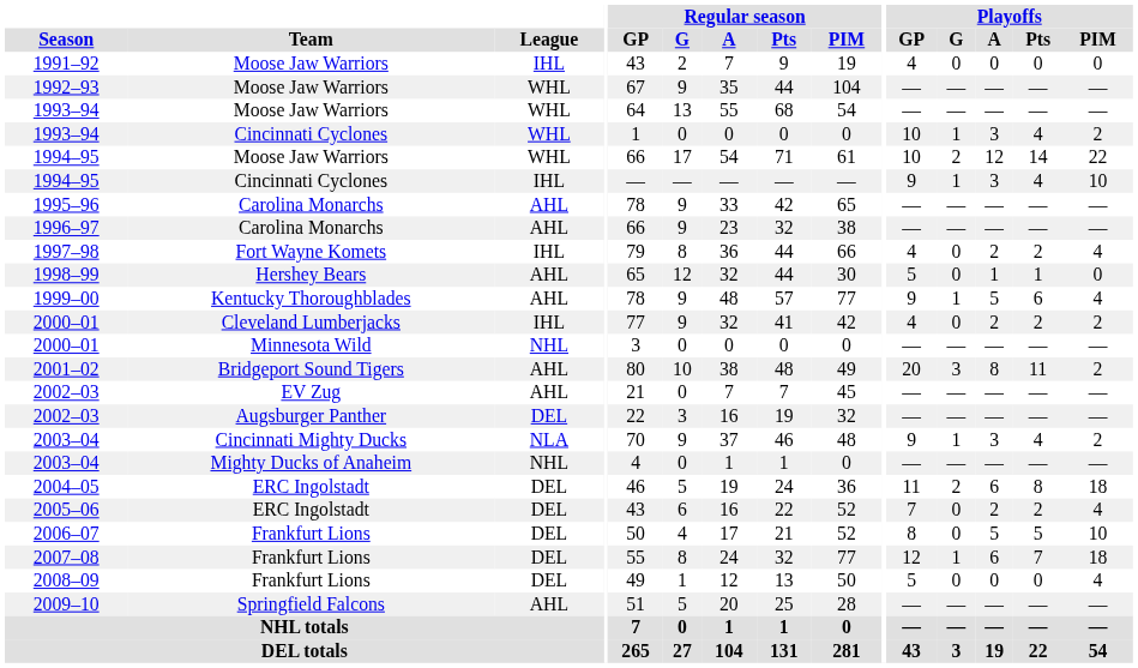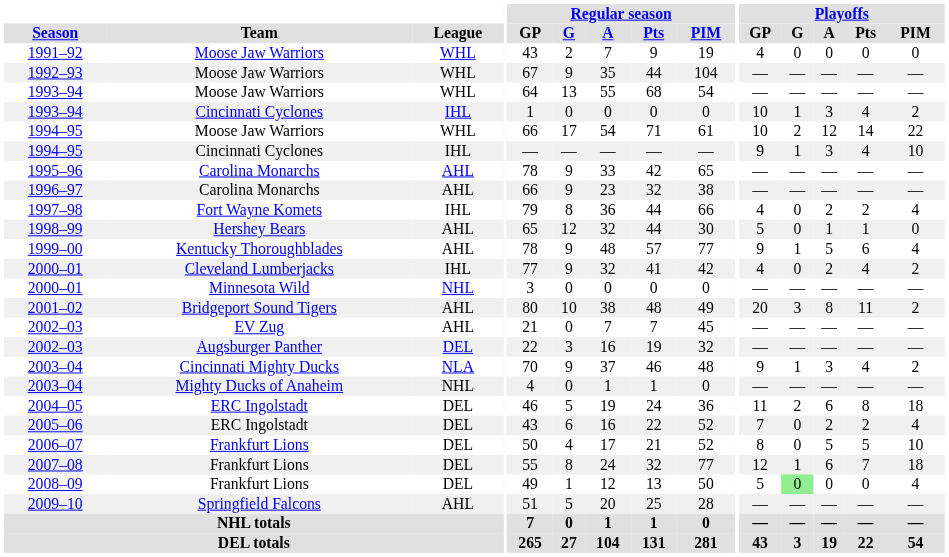 <table border="0" cellpadding="1" cellspacing="0" style="text-align:center; width:60em">
 <tr bgcolor="#e0e0e0">
 <th colspan="3" bgcolor="#ffffff"></th>
 <th rowspan="100" bgcolor="#ffffff"></th>
 <th colspan="5"><a href='#'>Regular season</a></th>
 <th rowspan="100" bgcolor="#ffffff"></th>
 <th colspan="5"><a href='#'>Playoffs</a></th>
 </tr>
 <tr bgcolor="#e0e0e0">
 <th><a href='#'>Season</a></th>
 <th>Team</th>
 <th>League</th>
 <th>GP</th>
 <th><a href='#'>G</a></th>
 <th><a href='#'>A</a></th>
 <th><a href='#'>Pts</a></th>
 <th><a href='#'>PIM</a></th>
 <th>GP</th>
 <th>G</th>
 <th>A</th>
 <th>Pts</th>
 <th>PIM</th>
 </tr>
 <tr>
 <td><a href='#'>1991–92</a></td>
 <td><a href='#'>Moose Jaw Warriors</a></td>
-<td><a href='#'>IHL</a></td>
+<td><a href='#'>WHL</a></td>
 <td>43</td>
 <td>2</td>
 <td>7</td>
 <td>9</td>
 <td>19</td>
 <td>4</td>
 <td>0</td>
 <td>0</td>
 <td>0</td>
 <td>0</td>
 </tr>
 <tr bgcolor="#f0f0f0">
 <td><a href='#'>1992–93</a></td>
 <td>Moose Jaw Warriors</td>
 <td>WHL</td>
 <td>67</td>
 <td>9</td>
 <td>35</td>
 <td>44</td>
 <td>104</td>
 <td>—</td>
 <td>—</td>
 <td>—</td>
 <td>—</td>
 <td>—</td>
 </tr>
 <tr>
 <td><a href='#'>1993–94</a></td>
 <td>Moose Jaw Warriors</td>
 <td>WHL</td>
 <td>64</td>
 <td>13</td>
 <td>55</td>
 <td>68</td>
 <td>54</td>
 <td>—</td>
 <td>—</td>
 <td>—</td>
 <td>—</td>
 <td>—</td>
 </tr>
 <tr bgcolor="#f0f0f0">
 <td><a href='#'>1993–94</a></td>
 <td><a href='#'>Cincinnati Cyclones</a></td>
-<td><a href='#'>WHL</a></td>
+<td><a href='#'>IHL</a></td>
 <td>1</td>
 <td>0</td>
 <td>0</td>
 <td>0</td>
 <td>0</td>
 <td>10</td>
 <td>1</td>
 <td>3</td>
 <td>4</td>
 <td>2</td>
 </tr>
 <tr>
 <td><a href='#'>1994–95</a></td>
 <td>Moose Jaw Warriors</td>
 <td>WHL</td>
 <td>66</td>
 <td>17</td>
 <td>54</td>
 <td>71</td>
 <td>61</td>
 <td>10</td>
 <td>2</td>
 <td>12</td>
 <td>14</td>
 <td>22</td>
 </tr>
 <tr bgcolor="#f0f0f0">
 <td><a href='#'>1994–95</a></td>
 <td>Cincinnati Cyclones</td>
 <td>IHL</td>
 <td>—</td>
 <td>—</td>
 <td>—</td>
 <td>—</td>
 <td>—</td>
 <td>9</td>
 <td>1</td>
 <td>3</td>
 <td>4</td>
 <td>10</td>
 </tr>
 <tr>
 <td><a href='#'>1995–96</a></td>
 <td><a href='#'>Carolina Monarchs</a></td>
 <td><a href='#'>AHL</a></td>
 <td>78</td>
 <td>9</td>
 <td>33</td>
 <td>42</td>
 <td>65</td>
 <td>—</td>
 <td>—</td>
 <td>—</td>
 <td>—</td>
 <td>—</td>
 </tr>
 <tr bgcolor="#f0f0f0">
 <td><a href='#'>1996–97</a></td>
 <td>Carolina Monarchs</td>
 <td>AHL</td>
 <td>66</td>
 <td>9</td>
 <td>23</td>
 <td>32</td>
 <td>38</td>
 <td>—</td>
 <td>—</td>
 <td>—</td>
 <td>—</td>
 <td>—</td>
 </tr>
 <tr>
 <td><a href='#'>1997–98</a></td>
 <td><a href='#'>Fort Wayne Komets</a></td>
 <td>IHL</td>
 <td>79</td>
 <td>8</td>
 <td>36</td>
 <td>44</td>
 <td>66</td>
 <td>4</td>
 <td>0</td>
 <td>2</td>
 <td>2</td>
 <td>4</td>
 </tr>
 <tr bgcolor="#f0f0f0">
 <td><a href='#'>1998–99</a></td>
 <td><a href='#'>Hershey Bears</a></td>
 <td>AHL</td>
 <td>65</td>
 <td>12</td>
 <td>32</td>
 <td>44</td>
 <td>30</td>
 <td>5</td>
 <td>0</td>
 <td>1</td>
 <td>1</td>
 <td>0</td>
 </tr>
 <tr>
 <td><a href='#'>1999–00</a></td>
 <td><a href='#'>Kentucky Thoroughblades</a></td>
 <td>AHL</td>
 <td>78</td>
 <td>9</td>
 <td>48</td>
 <td>57</td>
 <td>77</td>
 <td>9</td>
 <td>1</td>
 <td>5</td>
 <td>6</td>
 <td>4</td>
 </tr>
 <tr bgcolor="#f0f0f0">
 <td><a href='#'>2000–01</a></td>
 <td><a href='#'>Cleveland Lumberjacks</a></td>
 <td>IHL</td>
 <td>77</td>
 <td>9</td>
 <td>32</td>
 <td>41</td>
 <td>42</td>
 <td>4</td>
 <td>0</td>
 <td>2</td>
-<td>2</td>
+<td>4</td>
 <td>2</td>
 </tr>
 <tr>
 <td><a href='#'>2000–01</a></td>
 <td><a href='#'>Minnesota Wild</a></td>
 <td><a href='#'>NHL</a></td>
 <td>3</td>
 <td>0</td>
 <td>0</td>
 <td>0</td>
 <td>0</td>
 <td>—</td>
 <td>—</td>
 <td>—</td>
 <td>—</td>
 <td>—</td>
 </tr>
 <tr bgcolor="#f0f0f0">
 <td><a href='#'>2001–02</a></td>
 <td><a href='#'>Bridgeport Sound Tigers</a></td>
 <td>AHL</td>
 <td>80</td>
 <td>10</td>
 <td>38</td>
 <td>48</td>
 <td>49</td>
 <td>20</td>
 <td>3</td>
 <td>8</td>
 <td>11</td>
 <td>2</td>
 </tr>
 <tr>
 <td><a href='#'>2002–03</a></td>
 <td><a href='#'>EV Zug</a></td>
 <td>AHL</td>
 <td>21</td>
 <td>0</td>
 <td>7</td>
 <td>7</td>
 <td>45</td>
 <td>—</td>
 <td>—</td>
 <td>—</td>
 <td>—</td>
 <td>—</td>
 </tr>
 <tr bgcolor="#f0f0f0">
 <td><a href='#'>2002–03</a></td>
 <td><a href='#'>Augsburger Panther</a></td>
 <td><a href='#'>DEL</a></td>
 <td>22</td>
 <td>3</td>
 <td>16</td>
 <td>19</td>
 <td>32</td>
 <td>—</td>
 <td>—</td>
 <td>—</td>
 <td>—</td>
 <td>—</td>
 </tr>
 <tr>
 <td><a href='#'>2003–04</a></td>
 <td><a href='#'>Cincinnati Mighty Ducks</a></td>
 <td><a href='#'>NLA</a></td>
 <td>70</td>
 <td>9</td>
 <td>37</td>
 <td>46</td>
 <td>48</td>
 <td>9</td>
 <td>1</td>
 <td>3</td>
 <td>4</td>
 <td>2</td>
 </tr>
 <tr bgcolor="#f0f0f0">
 <td><a href='#'>2003–04</a></td>
 <td><a href='#'>Mighty Ducks of Anaheim</a></td>
 <td>NHL</td>
 <td>4</td>
 <td>0</td>
 <td>1</td>
 <td>1</td>
 <td>0</td>
 <td>—</td>
 <td>—</td>
 <td>—</td>
 <td>—</td>
 <td>—</td>
 </tr>
 <tr>
 <td><a href='#'>2004–05</a></td>
 <td><a href='#'>ERC Ingolstadt</a></td>
 <td>DEL</td>
 <td>46</td>
 <td>5</td>
 <td>19</td>
 <td>24</td>
 <td>36</td>
 <td>11</td>
 <td>2</td>
 <td>6</td>
 <td>8</td>
 <td>18</td>
 </tr>
 <tr bgcolor="#f0f0f0">
 <td><a href='#'>2005–06</a></td>
 <td>ERC Ingolstadt</td>
 <td>DEL</td>
 <td>43</td>
 <td>6</td>
 <td>16</td>
 <td>22</td>
 <td>52</td>
 <td>7</td>
 <td>0</td>
 <td>2</td>
 <td>2</td>
 <td>4</td>
 </tr>
 <tr>
 <td><a href='#'>2006–07</a></td>
 <td><a href='#'>Frankfurt Lions</a></td>
 <td>DEL</td>
 <td>50</td>
 <td>4</td>
 <td>17</td>
 <td>21</td>
 <td>52</td>
 <td>8</td>
 <td>0</td>
 <td>5</td>
 <td>5</td>
 <td>10</td>
 </tr>
 <tr bgcolor="#f0f0f0">
 <td><a href='#'>2007–08</a></td>
 <td>Frankfurt Lions</td>
 <td>DEL</td>
 <td>55</td>
 <td>8</td>
 <td>24</td>
 <td>32</td>
 <td>77</td>
 <td>12</td>
 <td>1</td>
 <td>6</td>
 <td>7</td>
 <td>18</td>
 </tr>
 <tr>
 <td><a href='#'>2008–09</a></td>
 <td>Frankfurt Lions</td>
 <td>DEL</td>
 <td>49</td>
 <td>1</td>
 <td>12</td>
 <td>13</td>
 <td>50</td>
 <td>5</td>
-<td>0</td>
+<td style="background: lightgreen;">0</td>
 <td>0</td>
 <td>0</td>
 <td>4</td>
 </tr>
 <tr bgcolor="#f0f0f0">
 <td><a href='#'>2009–10</a></td>
 <td><a href='#'>Springfield Falcons</a></td>
 <td>AHL</td>
 <td>51</td>
 <td>5</td>
 <td>20</td>
 <td>25</td>
 <td>28</td>
 <td>—</td>
 <td>—</td>
 <td>—</td>
 <td>—</td>
 <td>—</td>
 </tr>
 <tr bgcolor="#e0e0e0">
 <th colspan="3">NHL totals</th>
 <th>7</th>
 <th>0</th>
 <th>1</th>
 <th>1</th>
 <th>0</th>
 <th>—</th>
 <th>—</th>
 <th>—</th>
 <th>—</th>
 <th>—</th>
 </tr>
 <tr bgcolor="#e0e0e0">
 <th colspan="3">DEL totals</th>
 <th>265</th>
 <th>27</th>
 <th>104</th>
 <th>131</th>
 <th>281</th>
 <th>43</th>
 <th>3</th>
 <th>19</th>
 <th>22</th>
 <th>54</th>
 </tr>
 </table>
